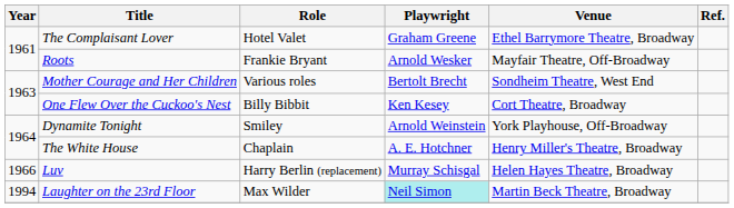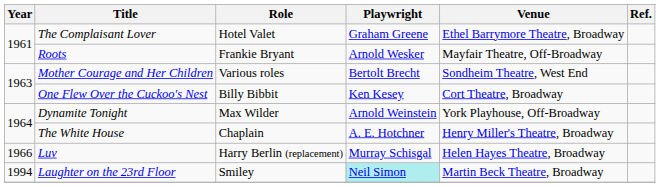 <table class="wikitable sortable">
 <tr>
 <th>Year</th>
 <th>Title</th>
 <th>Role</th>
 <th>Playwright</th>
 <th>Venue</th>
 <th class=unsortable>Ref.</th>
 </tr>
 <tr>
 <td rowspan="2">1961</td>
 <td><em>The Complaisant Lover</em></td>
 <td>Hotel Valet</td>
 <td><a href='#'>Graham Greene</a></td>
 <td><a href='#'>Ethel Barrymore Theatre</a>, Broadway</td>
 <td></td>
 </tr>
 <tr>
 <td><a href='#'><em>Roots</em></a></td>
 <td>Frankie Bryant</td>
 <td><a href='#'>Arnold Wesker</a></td>
 <td>Mayfair Theatre, Off-Broadway</td>
 <td></td>
 </tr>
 <tr>
 <td rowspan="2">1963</td>
 <td><em><a href='#'>Mother Courage and Her Children</a></em></td>
 <td>Various roles</td>
 <td><a href='#'>Bertolt Brecht</a></td>
 <td><a href='#'>Sondheim Theatre</a>, West End</td>
 <td></td>
 </tr>
 <tr>
 <td><em><a href='#'>One Flew Over the Cuckoo's Nest</a></em></td>
 <td>Billy Bibbit</td>
 <td><a href='#'>Ken Kesey</a></td>
 <td><a href='#'>Cort Theatre</a>, Broadway</td>
 <td></td>
 </tr>
 <tr>
 <td rowspan="2">1964</td>
 <td><em>Dynamite Tonight</em></td>
-<td>Smiley</td>
+<td>Max Wilder</td>
 <td><a href='#'>Arnold Weinstein</a></td>
 <td>York Playhouse, Off-Broadway</td>
 <td></td>
 </tr>
 <tr>
 <td><em>The White House</em></td>
 <td>Chaplain</td>
 <td><a href='#'>A. E. Hotchner</a></td>
 <td><a href='#'>Henry Miller's Theatre</a>, Broadway</td>
 <td></td>
 </tr>
 <tr>
 <td>1966</td>
 <td><em><a href='#'>Luv</a></em></td>
 <td>Harry Berlin <small> (replacement) </small></td>
 <td><a href='#'>Murray Schisgal</a></td>
 <td><a href='#'>Helen Hayes Theatre</a>, Broadway</td>
 <td></td>
 </tr>
 <tr>
 <td>1994</td>
 <td><em><a href='#'>Laughter on the 23rd Floor</a></em></td>
-<td>Max Wilder</td>
+<td>Smiley</td>
 <td style="background: paleturquoise;"><a href='#'>Neil Simon</a></td>
 <td><a href='#'>Martin Beck Theatre</a>, Broadway</td>
 <td></td>
 </tr>
 <tr>
 </tr>
 </table>
